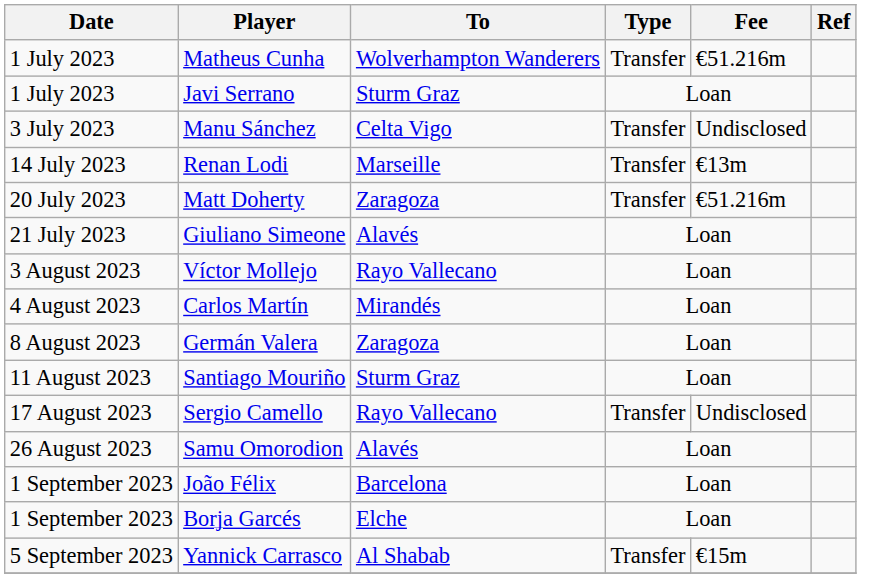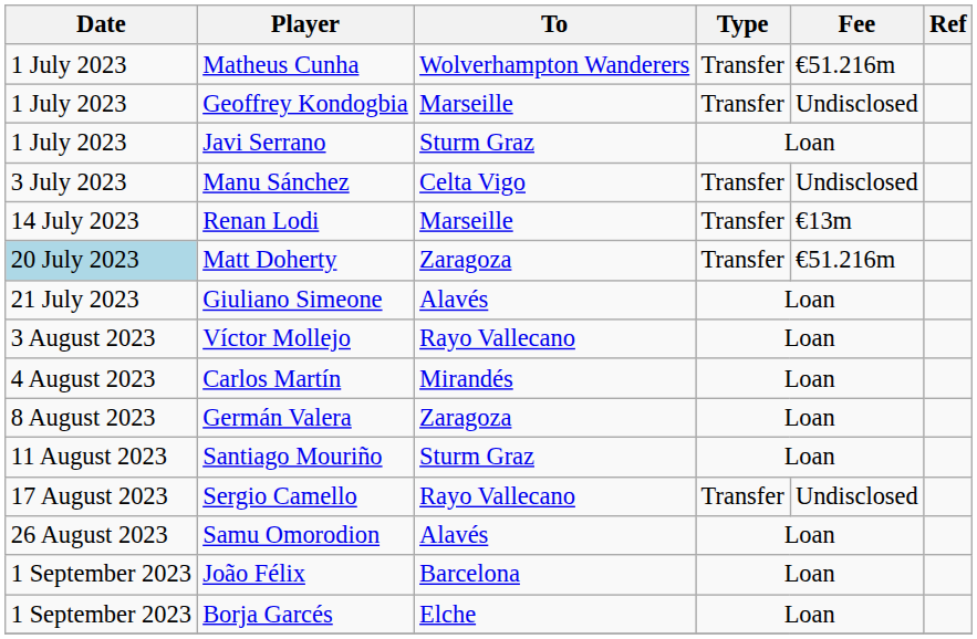 <table class="wikitable">
 <tr>
 <th>Date</th>
 <th>Player</th>
 <th>To</th>
 <th>Type</th>
 <th>Fee</th>
 <th>Ref</th>
 </tr>
 <tr>
 <td>1 July 2023</td>
 <td> <a href='#'>Matheus Cunha</a></td>
 <td> <a href='#'>Wolverhampton Wanderers</a></td>
 <td>Transfer</td>
 <td>€51.216m</td>
+<td></td>
+</tr>
+<tr>
+<td>1 July 2023</td>
+<td> <a href='#'>Geoffrey Kondogbia</a></td>
+<td> <a href='#'>Marseille</a></td>
+<td>Transfer</td>
+<td>Undisclosed</td>
 <td></td>
 </tr>
 <tr>
 <td>1 July 2023</td>
 <td> <a href='#'>Javi Serrano</a></td>
 <td> <a href='#'>Sturm Graz</a></td>
 <td colspan=2 align=center>Loan</td>
 <td></td>
 </tr>
 <tr>
 <td>3 July 2023</td>
 <td> <a href='#'>Manu Sánchez</a></td>
 <td><a href='#'>Celta Vigo</a></td>
 <td>Transfer</td>
 <td>Undisclosed</td>
 <td></td>
 </tr>
 <tr>
 <td>14 July 2023</td>
 <td> <a href='#'>Renan Lodi</a></td>
 <td> <a href='#'>Marseille</a></td>
 <td>Transfer</td>
 <td>€13m</td>
 <td></td>
 </tr>
 <tr>
-<td>20 July 2023</td>
+<td style="background: lightblue;">20 July 2023</td>
 <td> <a href='#'>Matt Doherty</a></td>
 <td><a href='#'>Zaragoza</a></td>
 <td>Transfer</td>
 <td>€51.216m</td>
 <td></td>
 </tr>
 <tr>
 <td>21 July 2023</td>
 <td> <a href='#'>Giuliano Simeone</a></td>
 <td><a href='#'>Alavés</a></td>
 <td colspan=2 align=center>Loan</td>
 <td></td>
 </tr>
 <tr>
 <td>3 August 2023</td>
 <td> <a href='#'>Víctor Mollejo</a></td>
 <td><a href='#'>Rayo Vallecano</a></td>
 <td colspan=2 align=center>Loan</td>
 <td></td>
 </tr>
 <tr>
 <td>4 August 2023</td>
 <td> <a href='#'>Carlos Martín</a></td>
 <td><a href='#'>Mirandés</a></td>
 <td colspan=2 align=center>Loan</td>
 <td></td>
 </tr>
 <tr>
 <td>8 August 2023</td>
 <td> <a href='#'>Germán Valera</a></td>
 <td><a href='#'>Zaragoza</a></td>
 <td colspan=2 align=center>Loan</td>
 <td></td>
 </tr>
 <tr>
 <td>11 August 2023</td>
 <td> <a href='#'>Santiago Mouriño</a></td>
 <td> <a href='#'>Sturm Graz</a></td>
 <td colspan=2 align=center>Loan</td>
 <td></td>
 </tr>
 <tr>
 <td>17 August 2023</td>
 <td> <a href='#'>Sergio Camello</a></td>
 <td><a href='#'>Rayo Vallecano</a></td>
 <td>Transfer</td>
 <td>Undisclosed</td>
 <td></td>
 </tr>
 <tr>
 <td>26 August 2023</td>
 <td> <a href='#'>Samu Omorodion</a></td>
 <td><a href='#'>Alavés</a></td>
 <td colspan=2 align=center>Loan</td>
 <td></td>
 </tr>
 <tr>
 <td>1 September 2023</td>
 <td> <a href='#'>João Félix</a></td>
 <td><a href='#'>Barcelona</a></td>
 <td colspan=2 align=center>Loan</td>
 <td></td>
 </tr>
 <tr>
 <td>1 September 2023</td>
 <td> <a href='#'>Borja Garcés</a></td>
 <td><a href='#'>Elche</a></td>
 <td colspan=2 align=center>Loan</td>
 <td></td>
 </tr>
 <tr>
-<td>5 September 2023</td>
-<td> <a href='#'>Yannick Carrasco</a></td>
-<td> <a href='#'>Al Shabab</a></td>
-<td>Transfer</td>
-<td>€15m</td>
-<td></td>
-</tr>
-<tr>
 </tr>
 </table>
